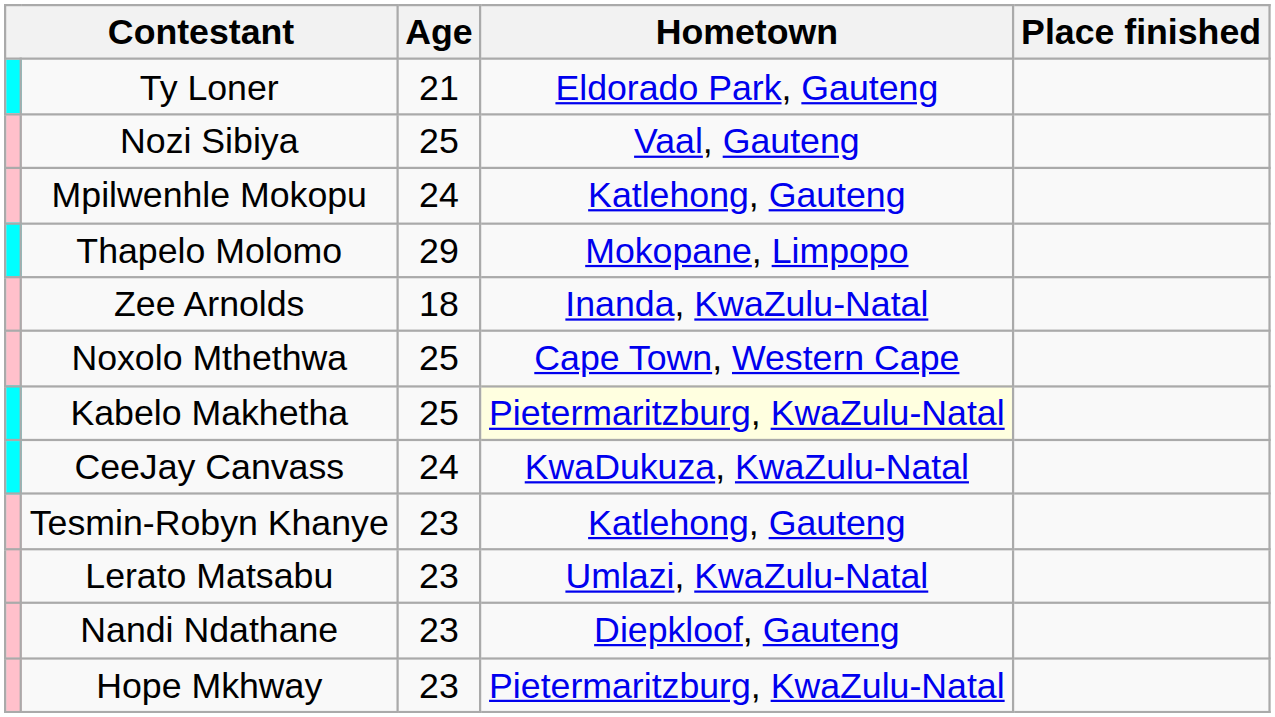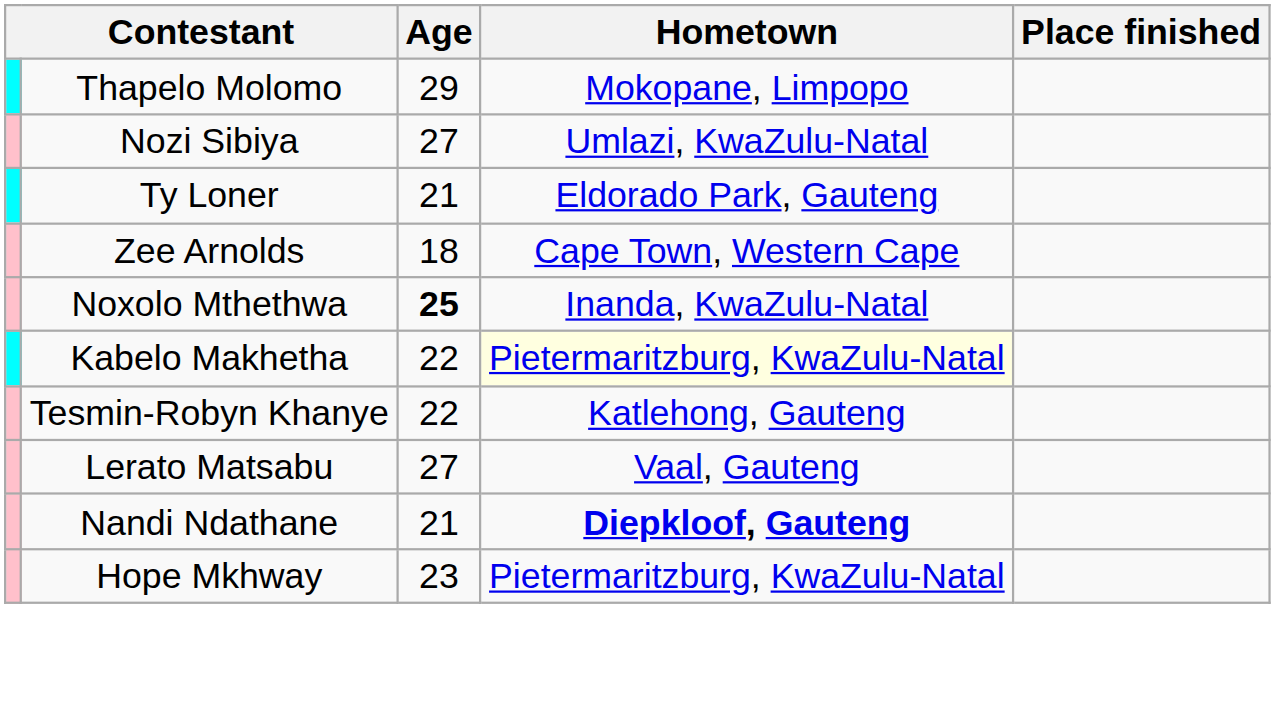 <table class="wikitable sortable" style="text-align:center; line-height:17px; width:50%; white-space:nowrap">
 <tr>
 <th style="width:20%" colspan="2">Contestant</th>
 <th style="width:05%">Age</th>
 <th style="width:18%">Hometown</th>
 <th style="width:05%">Place finished</th>
+</tr>
+<tr>
+<th style="background:cyan;"></th>
+<td>Thapelo Molomo</td>
+<td>29</td>
+<td><a href='#'>Mokopane</a>, <a href='#'>Limpopo</a></td>
+<td></td>
+</tr>
+<tr>
+<th style="background:pink;"></th>
+<td>Nozi Sibiya</td>
+<td>27</td>
+<td><a href='#'>Umlazi</a>, <a href='#'>KwaZulu-Natal</a></td>
+<td></td>
 </tr>
 <tr>
 <th style="background:cyan;"></th>
 <td>Ty Loner</td>
 <td>21</td>
 <td><a href='#'>Eldorado Park</a>, <a href='#'>Gauteng</a></td>
 <td></td>
 </tr>
 <tr>
 <th style="background:pink;"></th>
-<td>Nozi Sibiya</td>
-<td>25</td>
-<td><a href='#'>Vaal</a>, <a href='#'>Gauteng</a></td>
-<td></td>
-</tr>
-<tr>
-<th style="background:pink;"></th>
-<td>Mpilwenhle Mokopu</td>
-<td>24</td>
-<td><a href='#'>Katlehong</a>, <a href='#'>Gauteng</a></td>
-<td></td>
-</tr>
-<tr>
-<th style="background:cyan;"></th>
-<td>Thapelo Molomo</td>
-<td>29</td>
-<td><a href='#'>Mokopane</a>, <a href='#'>Limpopo</a></td>
-<td></td>
-</tr>
-<tr>
-<th style="background:pink;"></th>
 <td>Zee Arnolds</td>
 <td>18</td>
-<td><a href='#'>Inanda</a>, <a href='#'>KwaZulu-Natal</a></td>
+<td><a href='#'>Cape Town</a>, <a href='#'>Western Cape</a></td>
 <td></td>
 </tr>
 <tr>
 <th style="background:pink;"></th>
 <td>Noxolo Mthethwa</td>
-<td>25</td>
-<td><a href='#'>Cape Town</a>, <a href='#'>Western Cape</a></td>
+<td><strong>25</strong></td>
+<td><a href='#'>Inanda</a>, <a href='#'>KwaZulu-Natal</a></td>
 <td></td>
 </tr>
 <tr>
 <th style="background:cyan;"></th>
 <td>Kabelo Makhetha</td>
-<td>25</td>
+<td>22</td>
 <td style="background: lightyellow;"><a href='#'>Pietermaritzburg</a>, <a href='#'>KwaZulu-Natal</a></td>
-<td></td>
-</tr>
-<tr>
-<th style="background:cyan;"></th>
-<td>CeeJay Canvass</td>
-<td>24</td>
-<td><a href='#'>KwaDukuza</a>, <a href='#'>KwaZulu-Natal</a></td>
 <td></td>
 </tr>
 <tr>
 <th style="background:pink;"></th>
 <td>Tesmin-Robyn Khanye</td>
-<td>23</td>
+<td>22</td>
 <td><a href='#'>Katlehong</a>, <a href='#'>Gauteng</a></td>
 <td></td>
 </tr>
 <tr>
 <th style="background:pink;"></th>
 <td>Lerato Matsabu</td>
-<td>23</td>
-<td><a href='#'>Umlazi</a>, <a href='#'>KwaZulu-Natal</a></td>
+<td>27</td>
+<td><a href='#'>Vaal</a>, <a href='#'>Gauteng</a></td>
 <td></td>
 </tr>
 <tr>
 <th style="background:pink;"></th>
 <td>Nandi Ndathane</td>
-<td>23</td>
-<td><a href='#'>Diepkloof</a>, <a href='#'>Gauteng</a></td>
+<td>21</td>
+<td><strong><a href='#'>Diepkloof</a>, <a href='#'>Gauteng</a></strong></td>
 <td></td>
 </tr>
 <tr>
 <th style="background:pink;"></th>
 <td>Hope Mkhway</td>
 <td>23</td>
 <td><a href='#'>Pietermaritzburg</a>, <a href='#'>KwaZulu-Natal</a></td>
 <td></td>
 </tr>
 </table>
